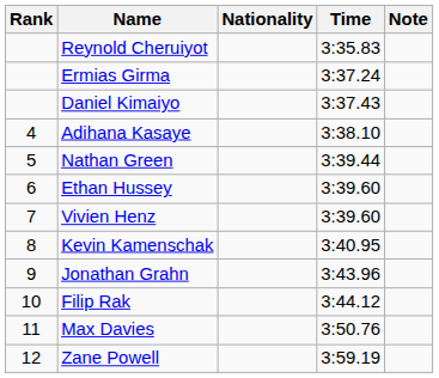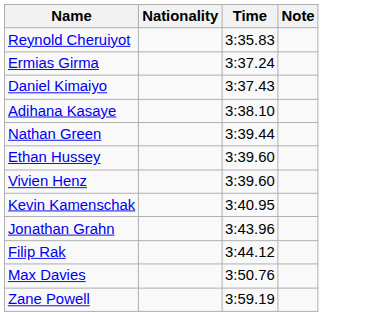 <table class="wikitable sortable" style="text-align:center">
 <tr>
-<th>Rank</th>
 <th>Name</th>
 <th>Nationality</th>
 <th>Time</th>
 <th>Note</th>
 </tr>
 <tr>
-<td></td>
 <td align=left><a href='#'>Reynold Cheruiyot</a></td>
 <td align=left></td>
 <td>3:35.83</td>
 <td></td>
 </tr>
 <tr>
-<td></td>
 <td align=left><a href='#'>Ermias Girma</a></td>
 <td align=left></td>
 <td>3:37.24</td>
 <td></td>
 </tr>
 <tr>
-<td></td>
 <td align=left><a href='#'>Daniel Kimaiyo</a></td>
 <td align=left></td>
 <td>3:37.43</td>
 <td></td>
 </tr>
 <tr>
-<td>4</td>
 <td align=left><a href='#'>Adihana Kasaye</a></td>
 <td align=left></td>
 <td>3:38.10</td>
 <td></td>
 </tr>
 <tr>
-<td>5</td>
 <td align=left><a href='#'>Nathan Green</a></td>
 <td align=left></td>
 <td>3:39.44</td>
 <td></td>
 </tr>
 <tr>
-<td>6</td>
 <td align=left><a href='#'>Ethan Hussey</a></td>
 <td align=left></td>
 <td>3:39.60 </td>
 <td></td>
 </tr>
 <tr>
-<td>7</td>
 <td align=left><a href='#'>Vivien Henz</a></td>
 <td align=left></td>
 <td>3:39.60 </td>
 <td></td>
 </tr>
 <tr>
-<td>8</td>
 <td align=left><a href='#'>Kevin Kamenschak</a></td>
 <td align=left></td>
 <td>3:40.95</td>
 <td></td>
 </tr>
 <tr>
-<td>9</td>
 <td align=left><a href='#'>Jonathan Grahn</a></td>
 <td align=left></td>
 <td>3:43.96</td>
 <td></td>
 </tr>
 <tr>
-<td>10</td>
 <td align=left><a href='#'>Filip Rak</a></td>
 <td align=left></td>
 <td>3:44.12</td>
 <td></td>
 </tr>
 <tr>
-<td>11</td>
 <td align=left><a href='#'>Max Davies</a></td>
 <td align=left></td>
 <td>3:50.76</td>
 <td></td>
 </tr>
 <tr>
-<td>12</td>
 <td align=left><a href='#'>Zane Powell</a></td>
 <td align=left></td>
 <td>3:59.19</td>
 <td></td>
 </tr>
 </table>
